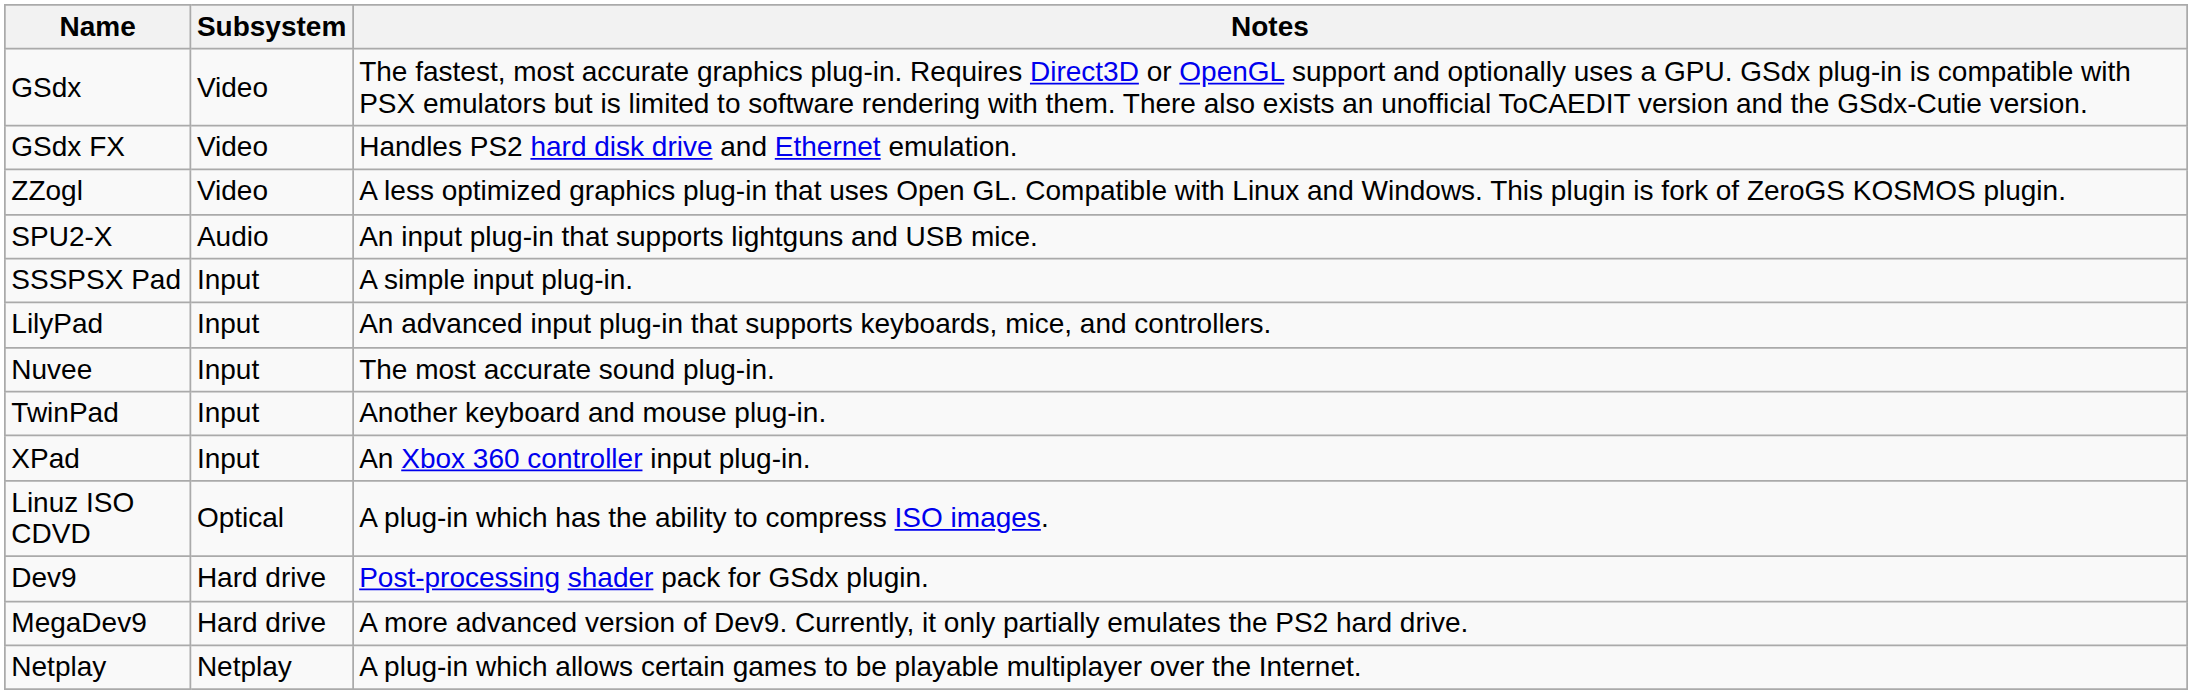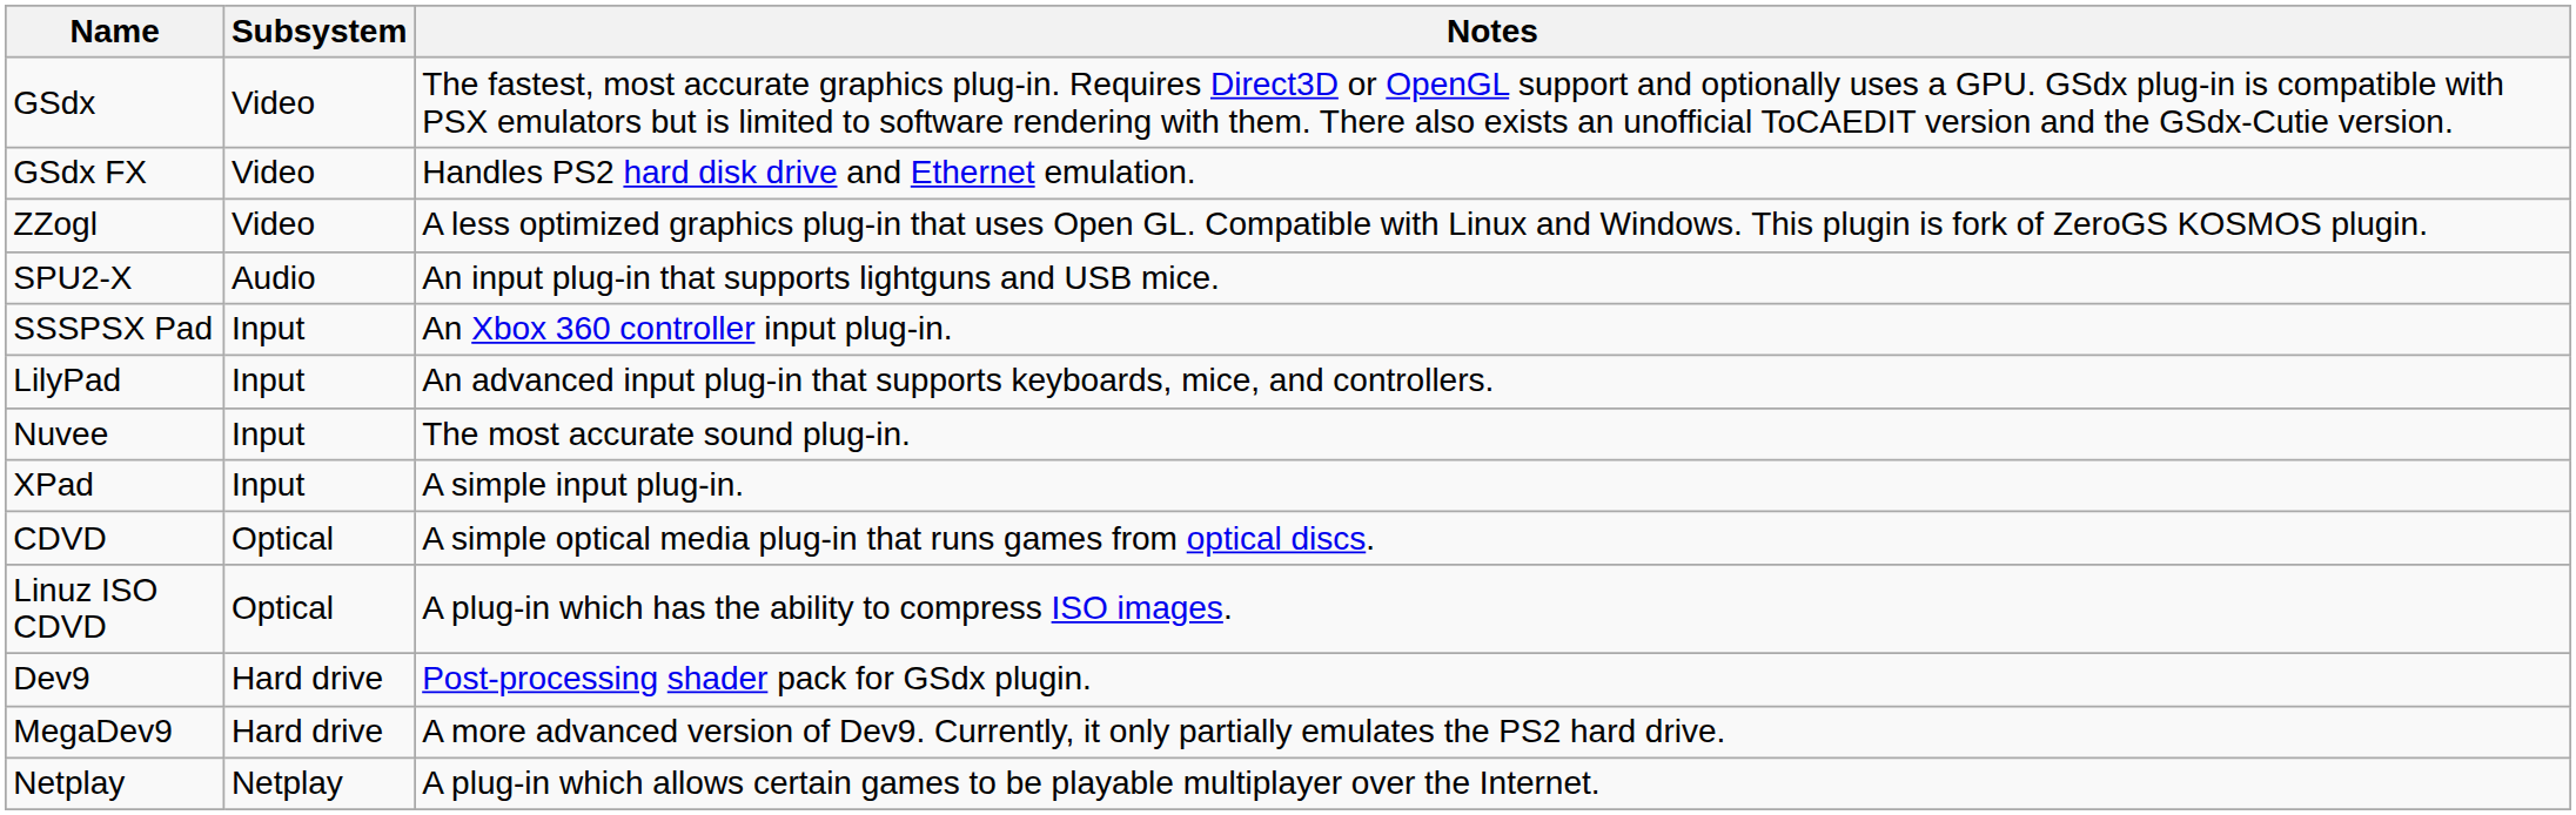 <table class="wikitable">
 <tr>
 <th>Name</th>
 <th>Subsystem</th>
 <th>Notes</th>
 </tr>
 <tr>
 <td>GSdx</td>
 <td>Video</td>
 <td>The fastest, most accurate graphics plug-in. Requires <a href='#'>Direct3D</a> or <a href='#'>OpenGL</a> support and optionally uses a GPU. GSdx plug-in is compatible with PSX emulators but is limited to software rendering with them. There also exists an unofficial ToCAEDIT version and the GSdx-Cutie version.</td>
 </tr>
 <tr>
 <td>GSdx FX</td>
 <td>Video</td>
 <td>Handles PS2 <a href='#'>hard disk drive</a> and <a href='#'>Ethernet</a> emulation.</td>
 </tr>
 <tr>
 <td>ZZogl</td>
 <td>Video</td>
 <td>A less optimized graphics plug-in that uses Open GL. Compatible with Linux and Windows. This plugin is fork of ZeroGS KOSMOS plugin.</td>
 </tr>
 <tr>
 <td>SPU2-X</td>
 <td>Audio</td>
 <td>An input plug-in that supports lightguns and USB mice.</td>
 </tr>
 <tr>
 <td>SSSPSX Pad</td>
 <td>Input</td>
-<td>A simple input plug-in.</td>
+<td>An <a href='#'>Xbox 360 controller</a> input plug-in.</td>
 </tr>
 <tr>
 <td>LilyPad</td>
 <td>Input</td>
 <td>An advanced input plug-in that supports keyboards, mice, and controllers.</td>
 </tr>
 <tr>
 <td>Nuvee</td>
 <td>Input</td>
 <td>The most accurate sound plug-in.</td>
 </tr>
 <tr>
-<td>TwinPad</td>
+<td>XPad</td>
 <td>Input</td>
-<td>Another keyboard and mouse plug-in.</td>
+<td>A simple input plug-in.</td>
 </tr>
 <tr>
-<td>XPad</td>
-<td>Input</td>
-<td>An <a href='#'>Xbox 360 controller</a> input plug-in.</td>
+<td>CDVD</td>
+<td>Optical</td>
+<td>A simple optical media plug-in that runs games from <a href='#'>optical discs</a>.</td>
 </tr>
 <tr>
 <td>Linuz ISO CDVD</td>
 <td>Optical</td>
 <td>A plug-in which has the ability to compress <a href='#'>ISO images</a>.</td>
 </tr>
 <tr>
 <td>Dev9</td>
 <td>Hard drive</td>
 <td><a href='#'>Post-processing</a> <a href='#'>shader</a> pack for GSdx plugin.</td>
 </tr>
 <tr>
 <td>MegaDev9</td>
 <td>Hard drive</td>
 <td>A more advanced version of Dev9. Currently, it only partially emulates the PS2 hard drive.</td>
 </tr>
 <tr>
 <td>Netplay</td>
 <td>Netplay</td>
 <td>A plug-in which allows certain games to be playable multiplayer over the Internet.</td>
 </tr>
 </table>
